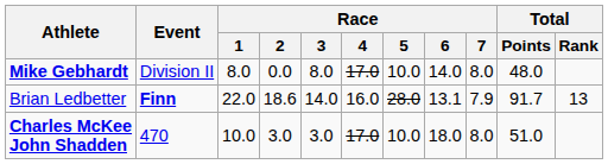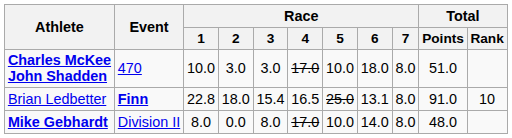 <table class=wikitable style=font-size:90%;text-align:center>
 <tr>
 <th rowspan=2>Athlete</th>
 <th rowspan=2>Event</th>
 <th colspan=7>Race</th>
 <th colspan=2>Total</th>
 </tr>
 <tr style=font-size:95%>
 <th>1</th>
 <th>2</th>
 <th>3</th>
 <th>4</th>
 <th>5</th>
 <th>6</th>
 <th>7</th>
 <th>Points</th>
 <th>Rank</th>
 </tr>
 <tr>
+<td align=left><strong><a href='#'>Charles McKee</a><br><a href='#'>John Shadden</a></strong></td>
+<td align=left><a href='#'>470</a></td>
+<td>10.0</td>
+<td>3.0</td>
+<td>3.0</td>
+<td><s>17.0</s></td>
+<td>10.0</td>
+<td>18.0</td>
+<td>8.0</td>
+<td>51.0</td>
+<td></td>
+</tr>
+<tr>
+<td align=left><a href='#'>Brian Ledbetter</a></td>
+<td align=left><strong><a href='#'>Finn</a></strong></td>
+<td>22.8</td>
+<td>18.0</td>
+<td>15.4</td>
+<td>16.5</td>
+<td><s>25.0</s></td>
+<td>13.1</td>
+<td>8.0</td>
+<td>91.0</td>
+<td>10</td>
+</tr>
+<tr>
 <td align=left><strong><a href='#'>Mike Gebhardt</a></strong></td>
 <td align=left><a href='#'>Division II</a></td>
 <td>8.0</td>
 <td>0.0</td>
 <td>8.0</td>
 <td><s>17.0</s></td>
 <td>10.0</td>
 <td>14.0</td>
 <td>8.0</td>
 <td>48.0</td>
 <td></td>
 </tr>
-<tr>
-<td align=left><a href='#'>Brian Ledbetter</a></td>
-<td align=left><strong><a href='#'>Finn</a></strong></td>
-<td>22.0</td>
-<td>18.6</td>
-<td>14.0</td>
-<td>16.0</td>
-<td><s>28.0</s></td>
-<td>13.1</td>
-<td>7.9</td>
-<td>91.7</td>
-<td>13</td>
-</tr>
-<tr>
-<td align=left><strong><a href='#'>Charles McKee</a><br><a href='#'>John Shadden</a></strong></td>
-<td align=left><a href='#'>470</a></td>
-<td>10.0</td>
-<td>3.0</td>
-<td>3.0</td>
-<td><s>17.0</s></td>
-<td>10.0</td>
-<td>18.0</td>
-<td>8.0</td>
-<td>51.0</td>
-<td></td>
-</tr>
 </table>
